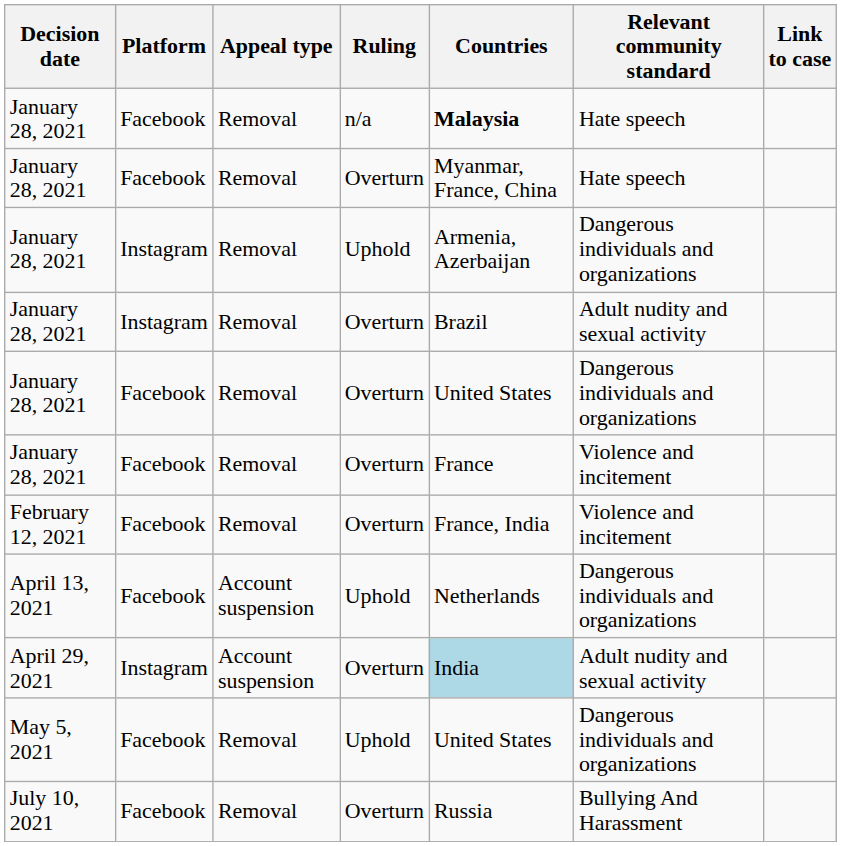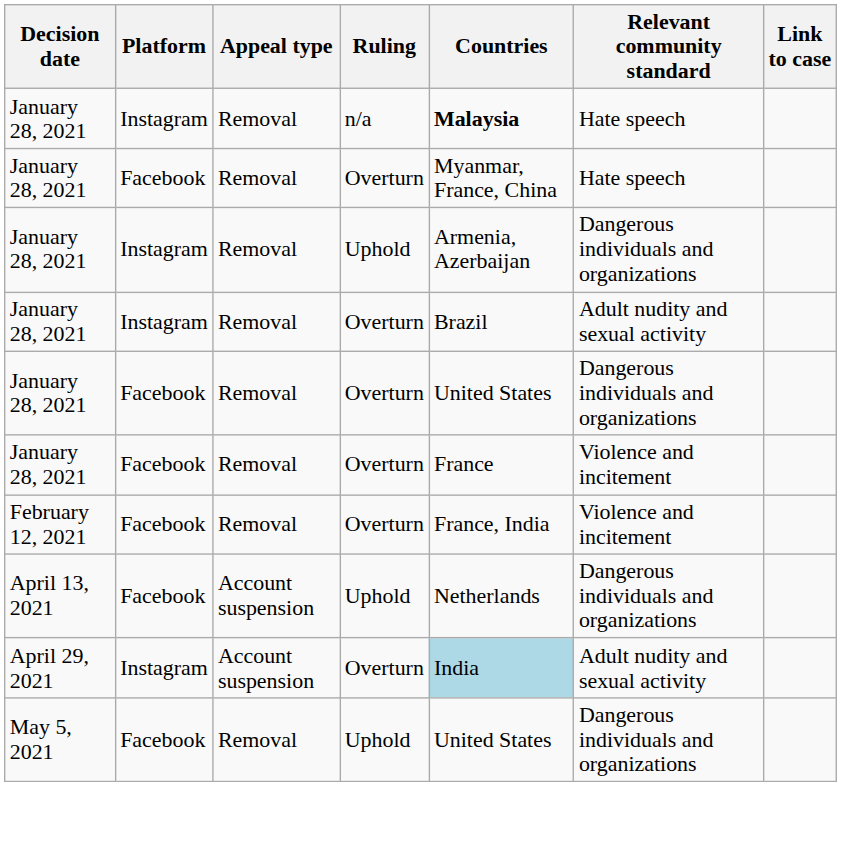 <table class="wikitable">
 <tr>
 <th>Decision date</th>
 <th>Platform</th>
 <th>Appeal type</th>
 <th>Ruling</th>
 <th>Countries</th>
 <th>Relevant community standard</th>
 <th>Link to case</th>
 </tr>
 <tr>
 <td>January 28, 2021</td>
-<td>Facebook</td>
+<td>Instagram</td>
 <td>Removal</td>
 <td>n/a</td>
 <td><strong>Malaysia</strong></td>
 <td>Hate speech</td>
 <td></td>
 </tr>
 <tr>
 <td>January 28, 2021</td>
 <td>Facebook</td>
 <td>Removal</td>
 <td>Overturn</td>
 <td>Myanmar, France, China</td>
 <td>Hate speech</td>
 <td></td>
 </tr>
 <tr>
 <td>January 28, 2021</td>
 <td>Instagram</td>
 <td>Removal</td>
 <td>Uphold</td>
 <td>Armenia, Azerbaijan</td>
 <td>Dangerous individuals and organizations</td>
 <td></td>
 </tr>
 <tr>
 <td>January 28, 2021</td>
 <td>Instagram</td>
 <td>Removal</td>
 <td>Overturn</td>
 <td>Brazil</td>
 <td>Adult nudity and sexual activity</td>
 <td></td>
 </tr>
 <tr>
 <td>January 28, 2021</td>
 <td>Facebook</td>
 <td>Removal</td>
 <td>Overturn</td>
 <td>United States</td>
 <td>Dangerous individuals and organizations</td>
 <td></td>
 </tr>
 <tr>
 <td>January 28, 2021</td>
 <td>Facebook</td>
 <td>Removal</td>
 <td>Overturn</td>
 <td>France</td>
 <td>Violence and incitement</td>
 <td></td>
 </tr>
 <tr>
 <td>February 12, 2021</td>
 <td>Facebook</td>
 <td>Removal</td>
 <td>Overturn</td>
 <td>France, India</td>
 <td>Violence and incitement</td>
 <td></td>
 </tr>
 <tr>
 <td>April 13, 2021</td>
 <td>Facebook</td>
 <td>Account suspension</td>
 <td>Uphold</td>
 <td>Netherlands</td>
 <td>Dangerous individuals and organizations</td>
 <td></td>
 </tr>
 <tr>
 <td>April 29, 2021</td>
 <td>Instagram</td>
 <td>Account suspension</td>
 <td>Overturn</td>
 <td style="background: lightblue;">India</td>
 <td>Adult nudity and sexual activity</td>
 <td></td>
 </tr>
 <tr>
 <td>May 5, 2021</td>
 <td>Facebook</td>
 <td>Removal</td>
 <td>Uphold</td>
 <td>United States</td>
 <td>Dangerous individuals and organizations</td>
 <td></td>
 </tr>
-<tr>
-<td>July 10, 2021</td>
-<td>Facebook</td>
-<td>Removal</td>
-<td>Overturn</td>
-<td>Russia</td>
-<td>Bullying And Harassment</td>
-<td></td>
-</tr>
 </table>
